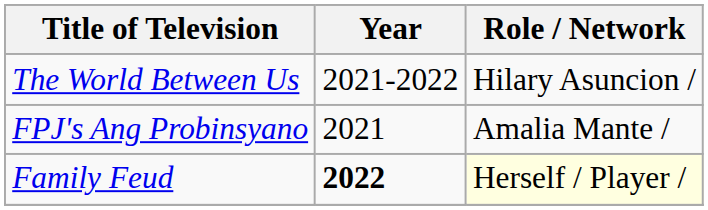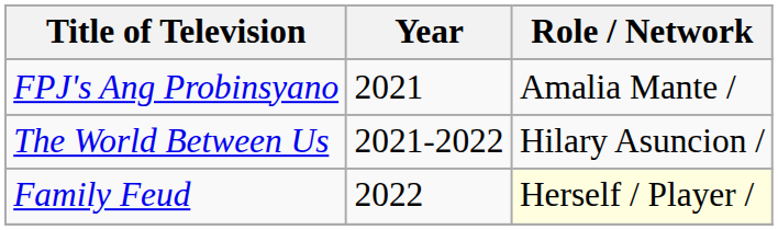 <table class="wikitable collapsible collapsed">
 <tr>
 <th>Title of Television</th>
 <th>Year</th>
 <th>Role / Network</th>
 </tr>
 <tr>
+<td><em><a href='#'>FPJ's Ang Probinsyano</a></em></td>
+<td>2021</td>
+<td>Amalia Mante / </td>
+</tr>
+<tr>
 <td><em><a href='#'>The World Between Us</a></em></td>
 <td>2021-2022</td>
 <td>Hilary Asuncion / </td>
 </tr>
 <tr>
-<td><em><a href='#'>FPJ's Ang Probinsyano</a></em></td>
-<td>2021</td>
-<td>Amalia Mante / </td>
-</tr>
-<tr>
 <td><em><a href='#'>Family Feud</a></em></td>
-<td><strong>2022</strong></td>
+<td>2022</td>
 <td style="background: lightyellow;">Herself / Player / </td>
 </tr>
 <tr>
 </tr>
 </table>
